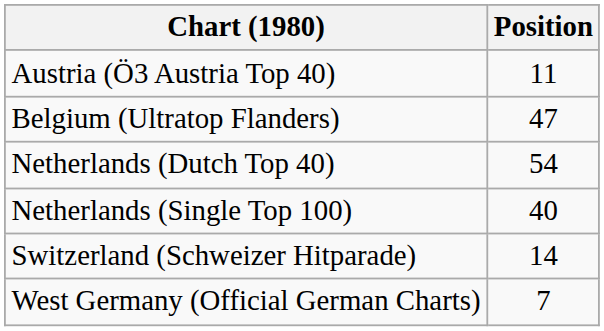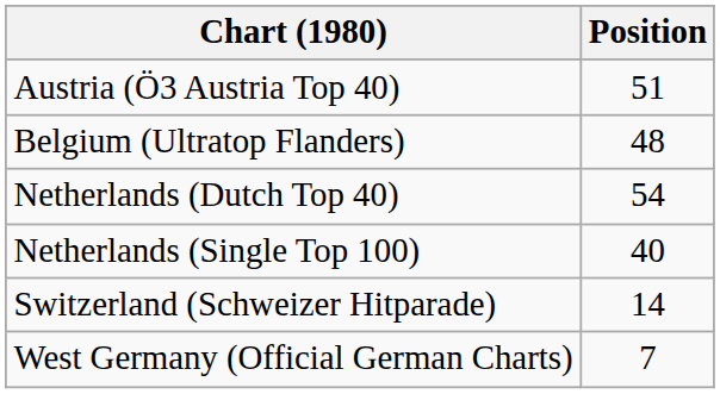 <table class="wikitable sortable">
 <tr>
 <th>Chart (1980)</th>
 <th>Position</th>
 </tr>
 <tr>
 <td>Austria (Ö3 Austria Top 40)</td>
-<td align="center">11</td>
+<td align="center">51</td>
 </tr>
 <tr>
 <td>Belgium (Ultratop Flanders)</td>
-<td align="center">47</td>
+<td align="center">48</td>
 </tr>
 <tr>
 <td>Netherlands (Dutch Top 40)</td>
 <td align="center">54</td>
 </tr>
 <tr>
 <td>Netherlands (Single Top 100)</td>
 <td align="center">40</td>
 </tr>
 <tr>
 <td>Switzerland (Schweizer Hitparade)</td>
 <td align="center">14</td>
 </tr>
 <tr>
 <td>West Germany (Official German Charts)</td>
 <td align="center">7</td>
 </tr>
 </table>
